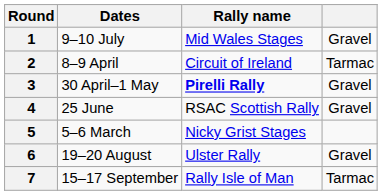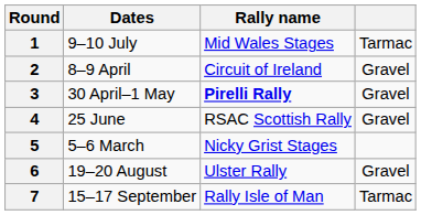 <table class="wikitable" style="font-size: 85%">
 <tr>
 <th>Round</th>
 <th>Dates</th>
 <th>Rally name</th>
 <th></th>
 </tr>
 <tr>
 <th>1</th>
 <td>9–10 July</td>
 <td><a href='#'>Mid Wales Stages</a></td>
-<td style="text-align:center;">Gravel</td>
+<td style="text-align:center;">Tarmac</td>
 </tr>
 <tr>
 <th>2</th>
 <td>8–9 April</td>
 <td><a href='#'>Circuit of Ireland</a></td>
-<td style="text-align:center;">Tarmac</td>
+<td style="text-align:center;">Gravel</td>
 </tr>
 <tr>
 <th>3</th>
 <td>30 April–1 May</td>
 <td><strong><a href='#'>Pirelli Rally</a></strong></td>
 <td style="text-align:center;">Gravel</td>
 </tr>
 <tr>
 <th>4</th>
 <td>25 June</td>
 <td>RSAC <a href='#'>Scottish Rally</a></td>
 <td style="text-align:center;">Gravel</td>
 </tr>
 <tr>
 <th>5</th>
 <td>5–6 March</td>
 <td><a href='#'>Nicky Grist Stages</a></td>
 <td style="text-align:center;"></td>
 </tr>
 <tr>
 <th>6</th>
 <td>19–20 August</td>
 <td><a href='#'>Ulster Rally</a></td>
 <td style="text-align:center;">Gravel</td>
 </tr>
 <tr>
 <th>7</th>
 <td>15–17 September</td>
 <td><a href='#'>Rally Isle of Man</a></td>
 <td style="text-align:center;">Tarmac</td>
 </tr>
 </table>
